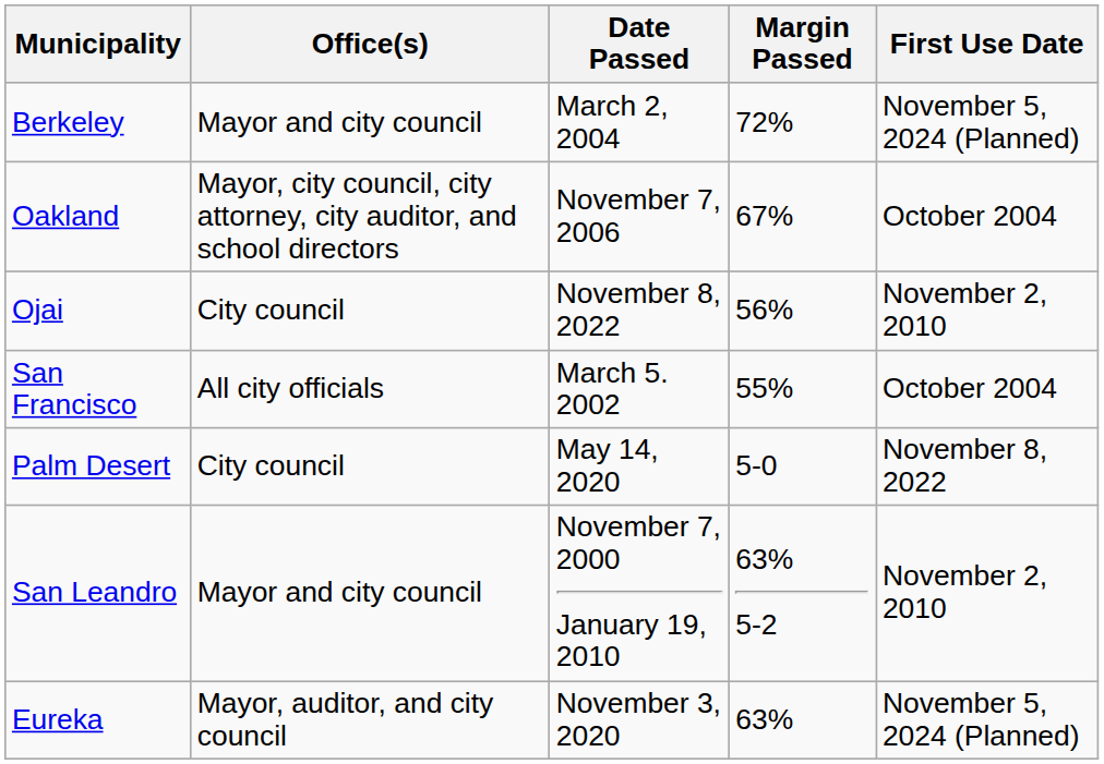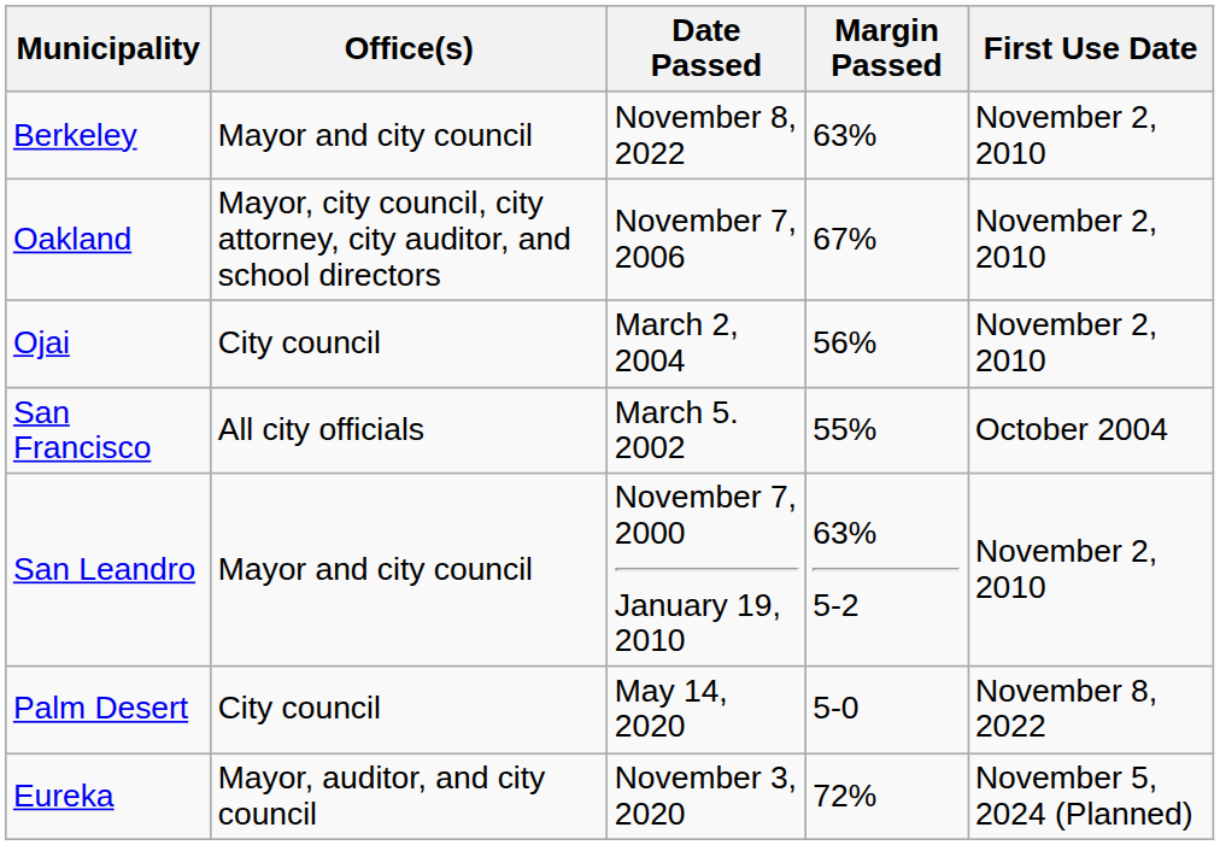 <table class="wikitable">
 <tr>
 <th>Municipality</th>
 <th>Office(s)</th>
 <th>Date Passed</th>
 <th>Margin Passed</th>
 <th>First Use Date</th>
 </tr>
 <tr>
 <td><a href='#'>Berkeley</a></td>
 <td>Mayor and city council</td>
-<td>March 2, 2004</td>
-<td>72%</td>
-<td>November 5, 2024 (Planned)</td>
+<td>November 8, 2022</td>
+<td>63%</td>
+<td>November 2, 2010</td>
 </tr>
 <tr>
 <td><a href='#'>Oakland</a></td>
 <td>Mayor, city council, city attorney, city auditor, and school directors</td>
 <td>November 7, 2006</td>
 <td>67%</td>
-<td>October 2004</td>
+<td>November 2, 2010</td>
 </tr>
 <tr>
 <td><a href='#'>Ojai</a></td>
 <td>City council</td>
-<td>November 8, 2022</td>
+<td>March 2, 2004</td>
 <td>56%</td>
 <td>November 2, 2010</td>
 </tr>
 <tr>
 <td><a href='#'>San Francisco</a></td>
 <td>All city officials</td>
 <td>March 5. 2002</td>
 <td>55%</td>
 <td>October 2004</td>
 </tr>
 <tr>
+<td><a href='#'>San Leandro</a></td>
+<td>Mayor and city council</td>
+<td>November 7, 2000<hr>January 19, 2010</td>
+<td>63%<hr>5-2</td>
+<td>November 2, 2010</td>
+</tr>
+<tr>
 <td><a href='#'>Palm Desert</a></td>
 <td>City council</td>
 <td>May 14, 2020</td>
 <td>5-0</td>
 <td>November 8, 2022</td>
 </tr>
 <tr>
-<td><a href='#'>San Leandro</a></td>
-<td>Mayor and city council</td>
-<td>November 7, 2000<hr>January 19, 2010</td>
-<td>63%<hr>5-2</td>
-<td>November 2, 2010</td>
-</tr>
-<tr>
 <td><a href='#'>Eureka</a></td>
 <td>Mayor, auditor, and city council</td>
 <td>November 3, 2020</td>
-<td>63%</td>
+<td>72%</td>
 <td>November 5, 2024 (Planned)</td>
 </tr>
 </table>
